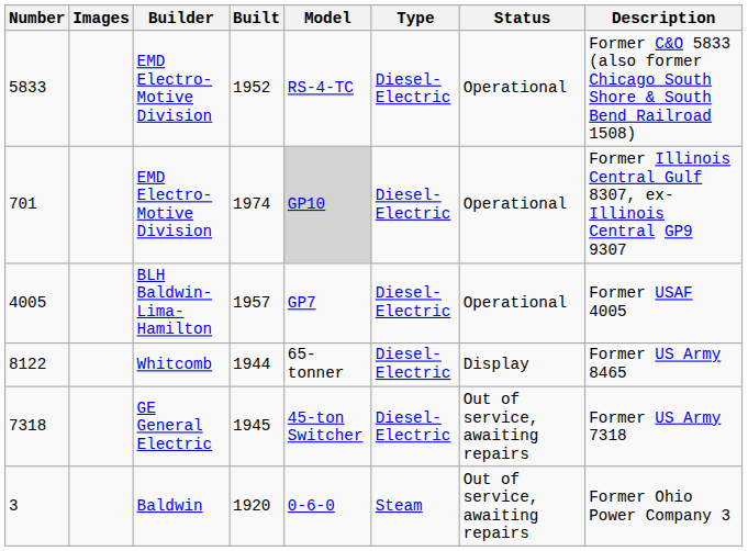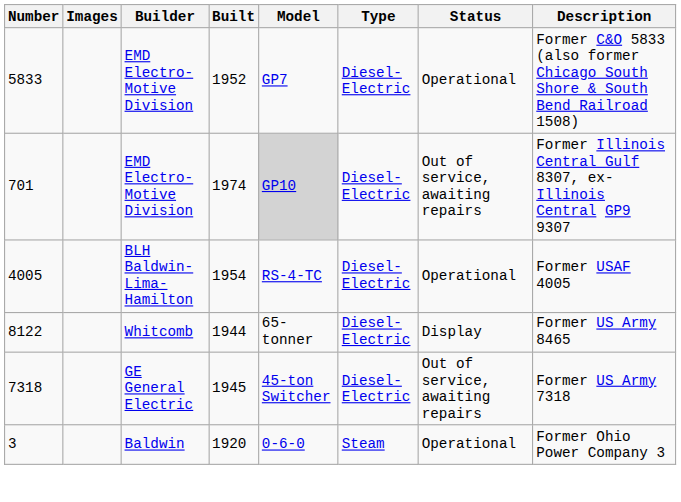 <table class="wikitable" style="font-size:100%;">
 <tr>
 <th>Number</th>
 <th>Images</th>
 <th>Builder</th>
 <th>Built</th>
 <th>Model</th>
 <th>Type</th>
 <th>Status</th>
 <th>Description</th>
 </tr>
 <tr>
 <td>5833</td>
 <td></td>
 <td><a href='#'>EMD</a> <a href='#'>Electro-Motive Division</a></td>
 <td>1952</td>
-<td><a href='#'>RS-4-TC</a></td>
+<td><a href='#'>GP7</a></td>
 <td><a href='#'>Diesel-Electric</a></td>
 <td>Operational</td>
 <td>Former <a href='#'>C&O</a> 5833 (also former <a href='#'>Chicago South Shore & South Bend Railroad</a> 1508)</td>
 </tr>
 <tr>
 <td>701</td>
 <td></td>
 <td><a href='#'>EMD</a> <a href='#'>Electro-Motive Division</a></td>
 <td>1974</td>
 <td style="background: lightgrey;"><a href='#'>GP10</a></td>
 <td><a href='#'>Diesel-Electric</a></td>
-<td>Operational</td>
+<td>Out of service, awaiting repairs</td>
 <td>Former <a href='#'>Illinois Central Gulf</a> 8307, ex-<a href='#'>Illinois Central</a> <a href='#'>GP9</a> 9307</td>
 </tr>
 <tr>
 <td>4005</td>
 <td></td>
 <td><a href='#'>BLH Baldwin-Lima-Hamilton</a></td>
-<td>1957</td>
-<td><a href='#'>GP7</a></td>
+<td>1954</td>
+<td><a href='#'>RS-4-TC</a></td>
 <td><a href='#'>Diesel-Electric</a></td>
 <td>Operational</td>
 <td>Former <a href='#'>USAF</a> 4005</td>
 </tr>
 <tr>
 <td>8122</td>
 <td></td>
 <td><a href='#'>Whitcomb</a></td>
 <td>1944</td>
 <td>65-tonner</td>
 <td><a href='#'>Diesel-Electric</a></td>
 <td>Display</td>
 <td>Former <a href='#'>US Army</a> 8465</td>
 </tr>
 <tr>
 <td>7318</td>
 <td></td>
 <td><a href='#'>GE</a> <a href='#'>General Electric</a></td>
 <td>1945</td>
 <td><a href='#'>45-ton Switcher</a></td>
 <td><a href='#'>Diesel-Electric</a></td>
 <td>Out of service, awaiting repairs</td>
 <td>Former <a href='#'>US Army</a> 7318</td>
 </tr>
 <tr>
 <td>3</td>
 <td></td>
 <td><a href='#'>Baldwin</a></td>
 <td>1920</td>
 <td><a href='#'>0-6-0</a></td>
 <td><a href='#'>Steam</a></td>
-<td>Out of service, awaiting repairs</td>
+<td>Operational</td>
 <td>Former Ohio Power Company 3</td>
 </tr>
 </table>
